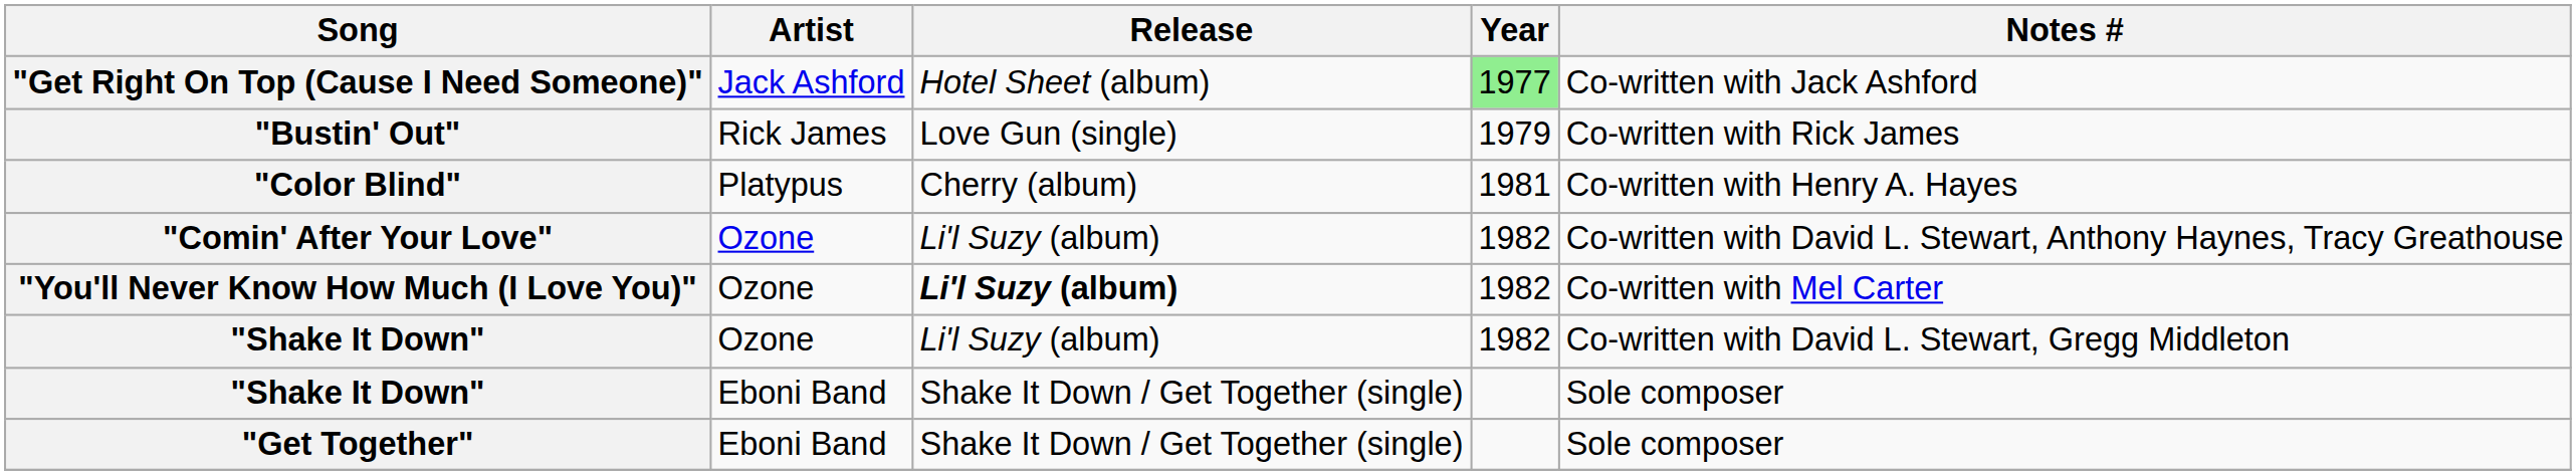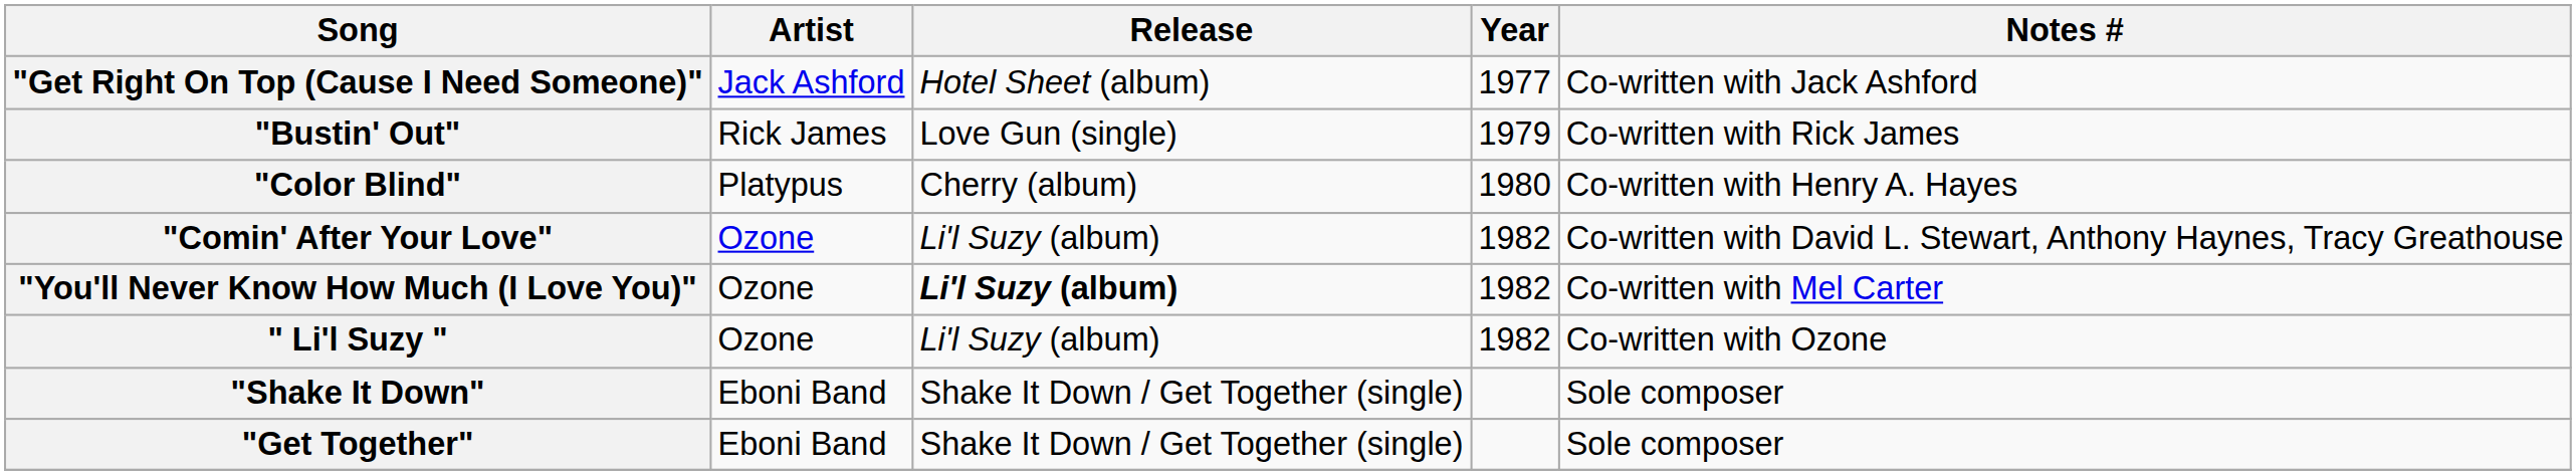 <table class="wikitable plainrowheaders sortable">
 <tr>
 <th scope="col">Song</th>
 <th scope="col">Artist</th>
 <th scope="col">Release</th>
 <th scope="col">Year</th>
 <th scope="col" class="unsortable">Notes #</th>
 </tr>
 <tr>
 <th scope="row">"Get Right On Top (Cause I Need Someone)"</th>
 <td><a href='#'>Jack Ashford</a></td>
 <td><em>Hotel Sheet</em> (album)</td>
-<td style="background: lightgreen;">1977</td>
+<td>1977</td>
 <td>Co-written with Jack Ashford</td>
 </tr>
 <tr>
 <th scope="row">"Bustin' Out"</th>
 <td>Rick James</td>
 <td>Love Gun (single)</td>
 <td>1979</td>
 <td>Co-written with Rick James</td>
 </tr>
 <tr>
 <th scope="row">"Color Blind"</th>
 <td>Platypus</td>
 <td>Cherry (album)</td>
-<td>1981</td>
+<td>1980</td>
 <td>Co-written with Henry A. Hayes</td>
 </tr>
 <tr>
 <th scope="row">"Comin' After Your Love"</th>
 <td><a href='#'>Ozone</a></td>
 <td><em>Li'l Suzy</em> (album)</td>
 <td>1982</td>
 <td>Co-written with David L. Stewart, Anthony Haynes, Tracy Greathouse</td>
 </tr>
 <tr>
 <th scope="row">"You'll Never Know How Much (I Love You)"</th>
 <td>Ozone</td>
 <td><strong><em>Li'l Suzy</em> (album)</strong></td>
 <td>1982</td>
 <td>Co-written with <a href='#'>Mel Carter</a></td>
 </tr>
 <tr>
-<th scope="row">"Shake It Down"</th>
+<th scope="row">" Li'l Suzy "</th>
 <td>Ozone</td>
 <td><em>Li'l Suzy</em> (album)</td>
 <td>1982</td>
-<td>Co-written with David L. Stewart, Gregg Middleton</td>
+<td>Co-written with Ozone</td>
 </tr>
 <tr>
 <th scope="row">"Shake It Down"</th>
 <td>Eboni Band</td>
 <td>Shake It Down / Get Together (single)</td>
 <td></td>
 <td>Sole composer</td>
 </tr>
 <tr>
 <th scope="row">"Get Together"</th>
 <td>Eboni Band</td>
 <td>Shake It Down / Get Together (single)</td>
 <td></td>
 <td>Sole composer</td>
 </tr>
 <tr>
 </tr>
 </table>
